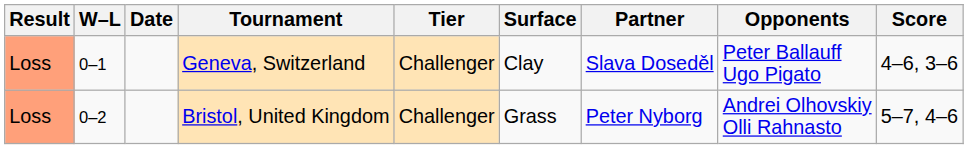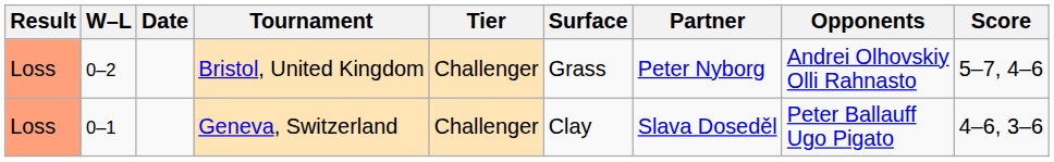 <table class="sortable wikitable">
 <tr>
 <th>Result</th>
 <th class="unsortable">W–L</th>
 <th>Date</th>
 <th>Tournament</th>
 <th>Tier</th>
 <th>Surface</th>
 <th>Partner</th>
 <th>Opponents</th>
 <th class="unsortable">Score</th>
 </tr>
 <tr>
 <td style="background:#ffa07a;">Loss</td>
+<td><small>0–2</small></td>
+<td></td>
+<td style="background:moccasin;"><a href='#'>Bristol</a>, United Kingdom</td>
+<td style="background:moccasin;">Challenger</td>
+<td>Grass</td>
+<td> <a href='#'>Peter Nyborg</a></td>
+<td> <a href='#'>Andrei Olhovskiy</a> <br>  <a href='#'>Olli Rahnasto</a></td>
+<td>5–7, 4–6</td>
+</tr>
+<tr>
+<td style="background:#ffa07a;">Loss</td>
 <td><small>0–1</small></td>
 <td></td>
 <td style="background:moccasin;"><a href='#'>Geneva</a>, Switzerland</td>
 <td style="background:moccasin;">Challenger</td>
 <td>Clay</td>
 <td> <a href='#'>Slava Doseděl</a></td>
 <td> <a href='#'>Peter Ballauff</a> <br>  <a href='#'>Ugo Pigato</a></td>
 <td>4–6, 3–6</td>
 </tr>
-<tr>
-<td style="background:#ffa07a;">Loss</td>
-<td><small>0–2</small></td>
-<td></td>
-<td style="background:moccasin;"><a href='#'>Bristol</a>, United Kingdom</td>
-<td style="background:moccasin;">Challenger</td>
-<td>Grass</td>
-<td> <a href='#'>Peter Nyborg</a></td>
-<td> <a href='#'>Andrei Olhovskiy</a> <br>  <a href='#'>Olli Rahnasto</a></td>
-<td>5–7, 4–6</td>
-</tr>
 </table>
